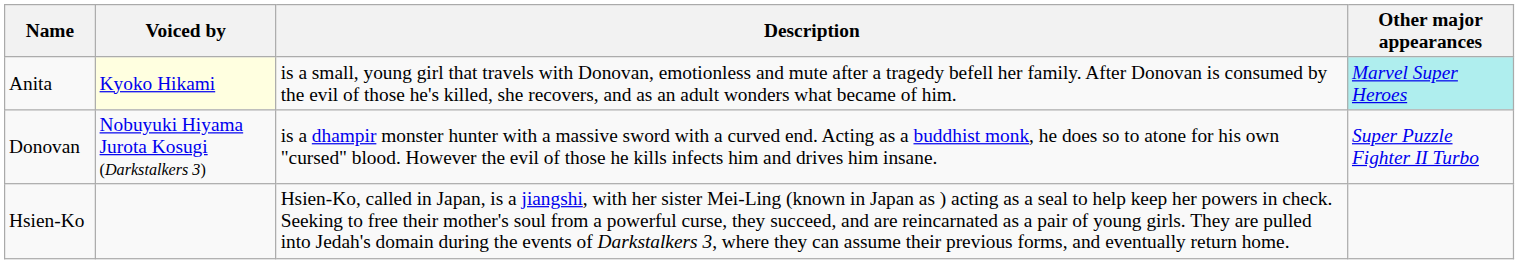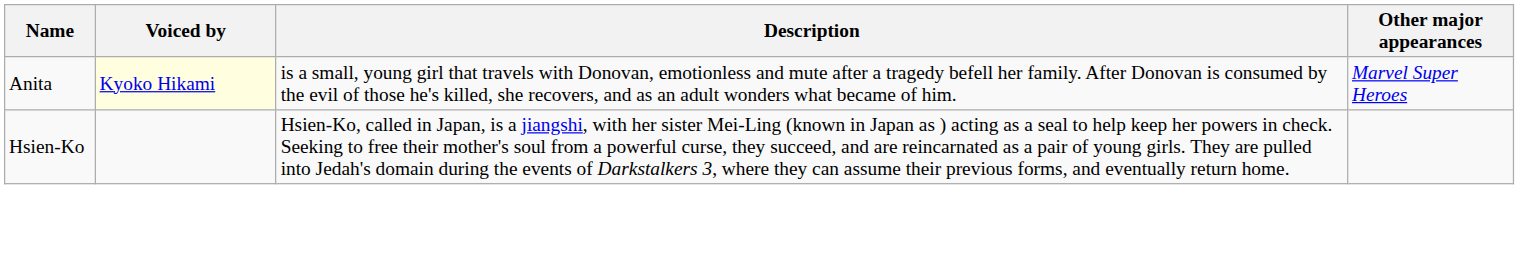 <table class="wikitable sortable">
 <tr>
 <th scope="col" width="6%">Name</th>
 <th scope="col" width="12%">Voiced by</th>
 <th>Description</th>
 <th scope="col" width="11%">Other major appearances</th>
 </tr>
 <tr id=Anita>
 <td>Anita</td>
 <td style="background: lightyellow;"><a href='#'>Kyoko Hikami</a></td>
 <td> is a small, young girl that travels with Donovan, emotionless and mute after a tragedy befell her family. After Donovan is consumed by the evil of those he's killed, she recovers, and as an adult wonders what became of him.</td>
-<td style="background: paleturquoise;"><em><a href='#'>Marvel Super Heroes</a></em></td>
-</tr>
-<tr id="Donovan">
-<td>Donovan</td>
-<td><a href='#'>Nobuyuki Hiyama</a><br><a href='#'>Jurota Kosugi</a> <small>(<em>Darkstalkers 3</em>)</small></td>
-<td> is a <a href='#'>dhampir</a> monster hunter with a massive sword with a curved end. Acting as a <a href='#'>buddhist monk</a>, he does so to atone for his own "cursed" blood. However the evil of those he kills infects him and drives him insane.</td>
-<td><em><a href='#'>Super Puzzle Fighter II Turbo</a></em></td>
+<td><em><a href='#'>Marvel Super Heroes</a></em></td>
 </tr>
 <tr id="Hsien-Ko">
 <td>Hsien-Ko</td>
 <td></td>
 <td>Hsien-Ko, called  in Japan, is a <a href='#'>jiangshi</a>, with her sister Mei-Ling (known in Japan as ) acting as a seal to help keep her powers in check. Seeking to free their mother's soul from a powerful curse, they succeed, and are reincarnated as a pair of young girls. They are pulled into Jedah's domain during the events of <em>Darkstalkers 3</em>, where they can assume their previous forms, and eventually return home.</td>
 <td></td>
 </tr>
 </table>
